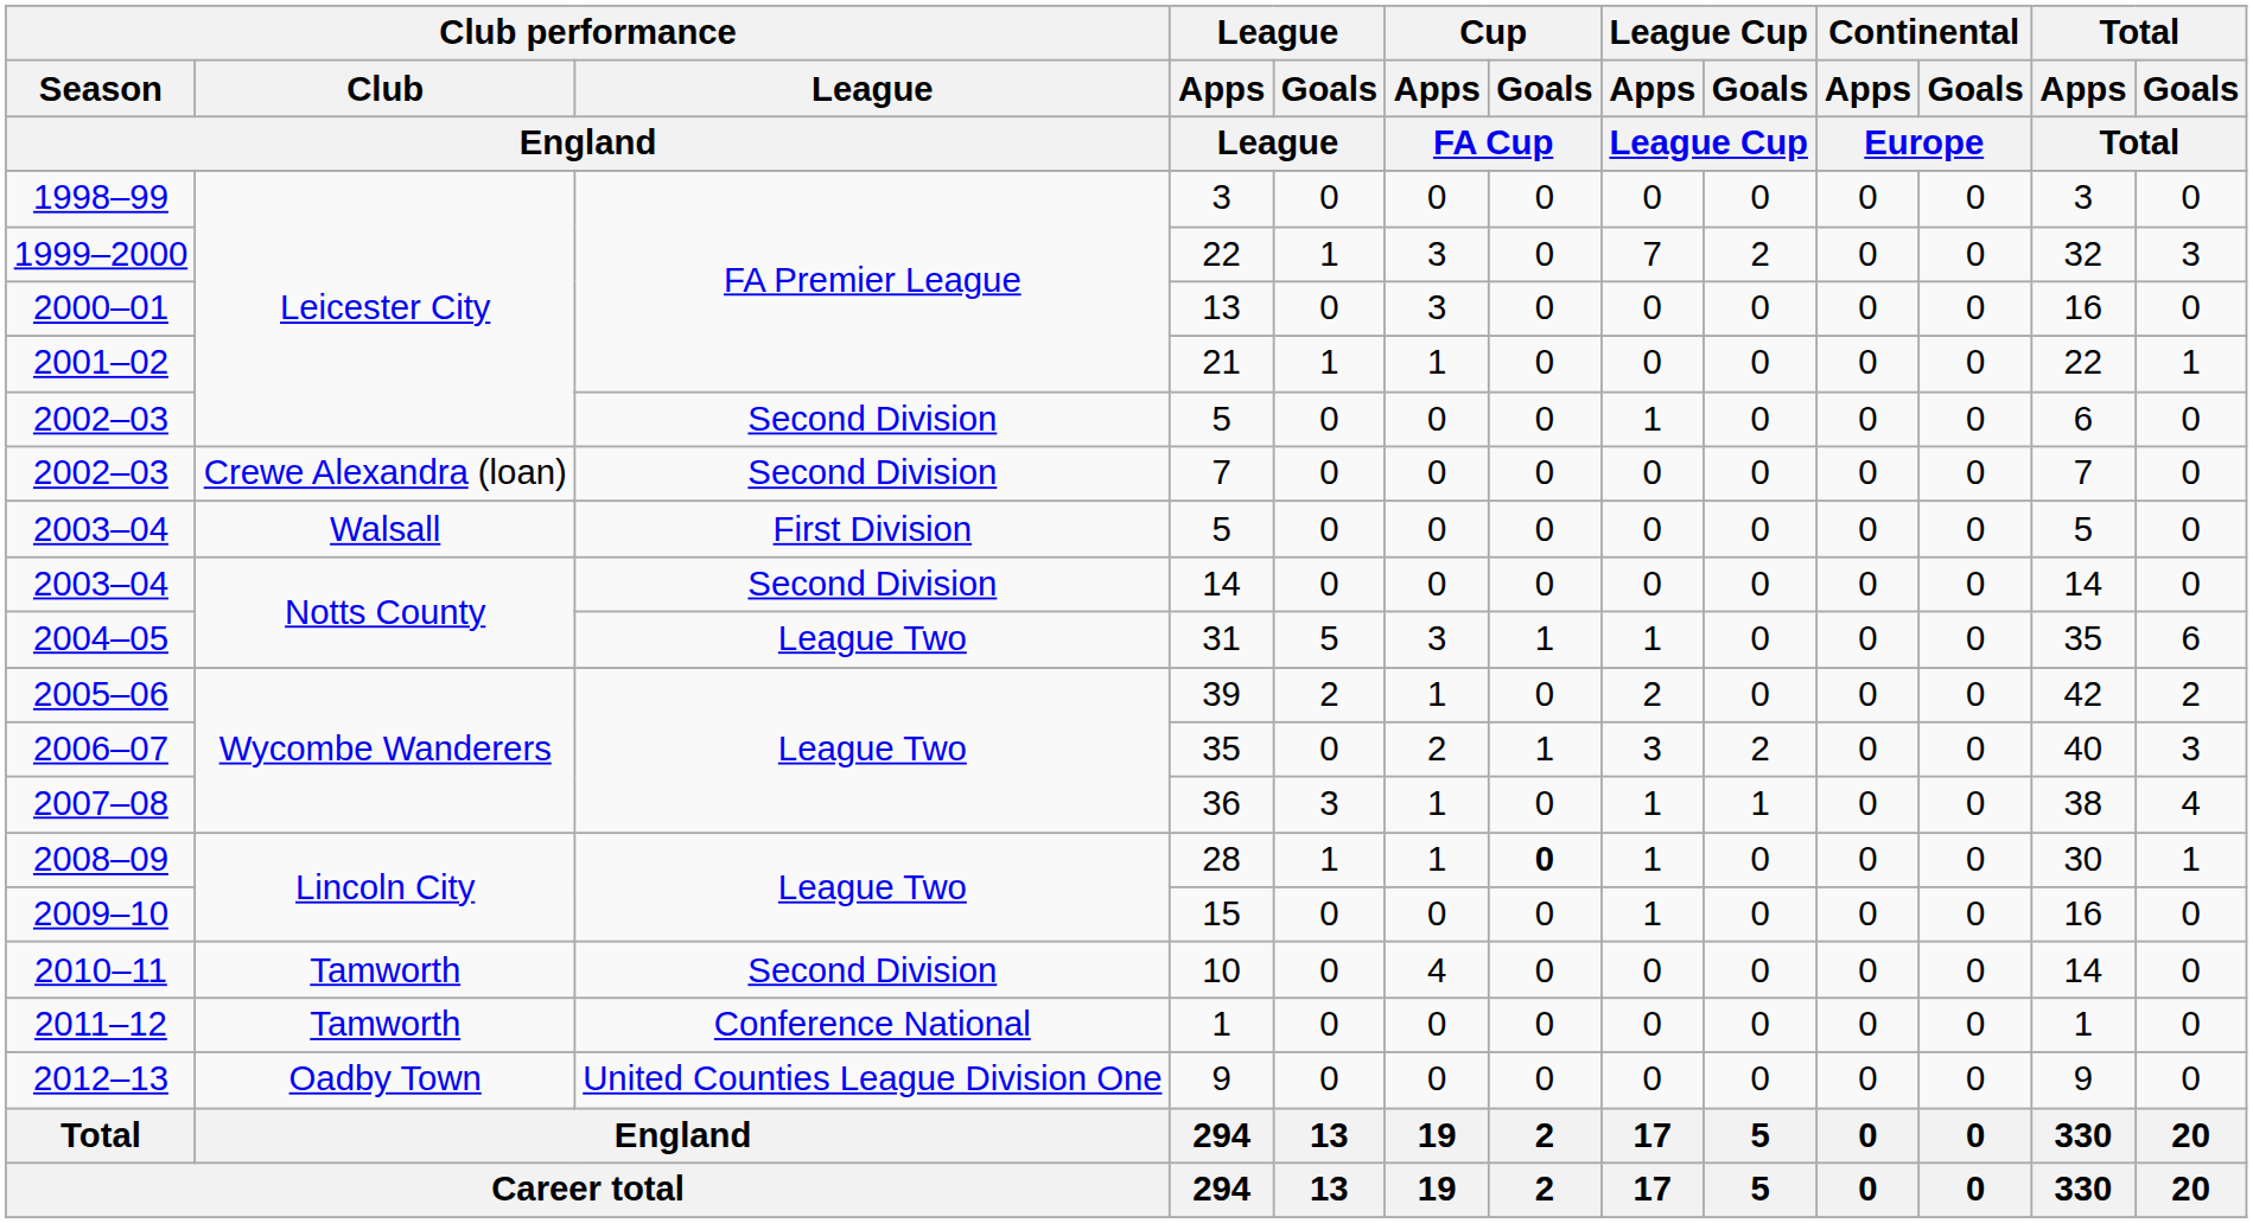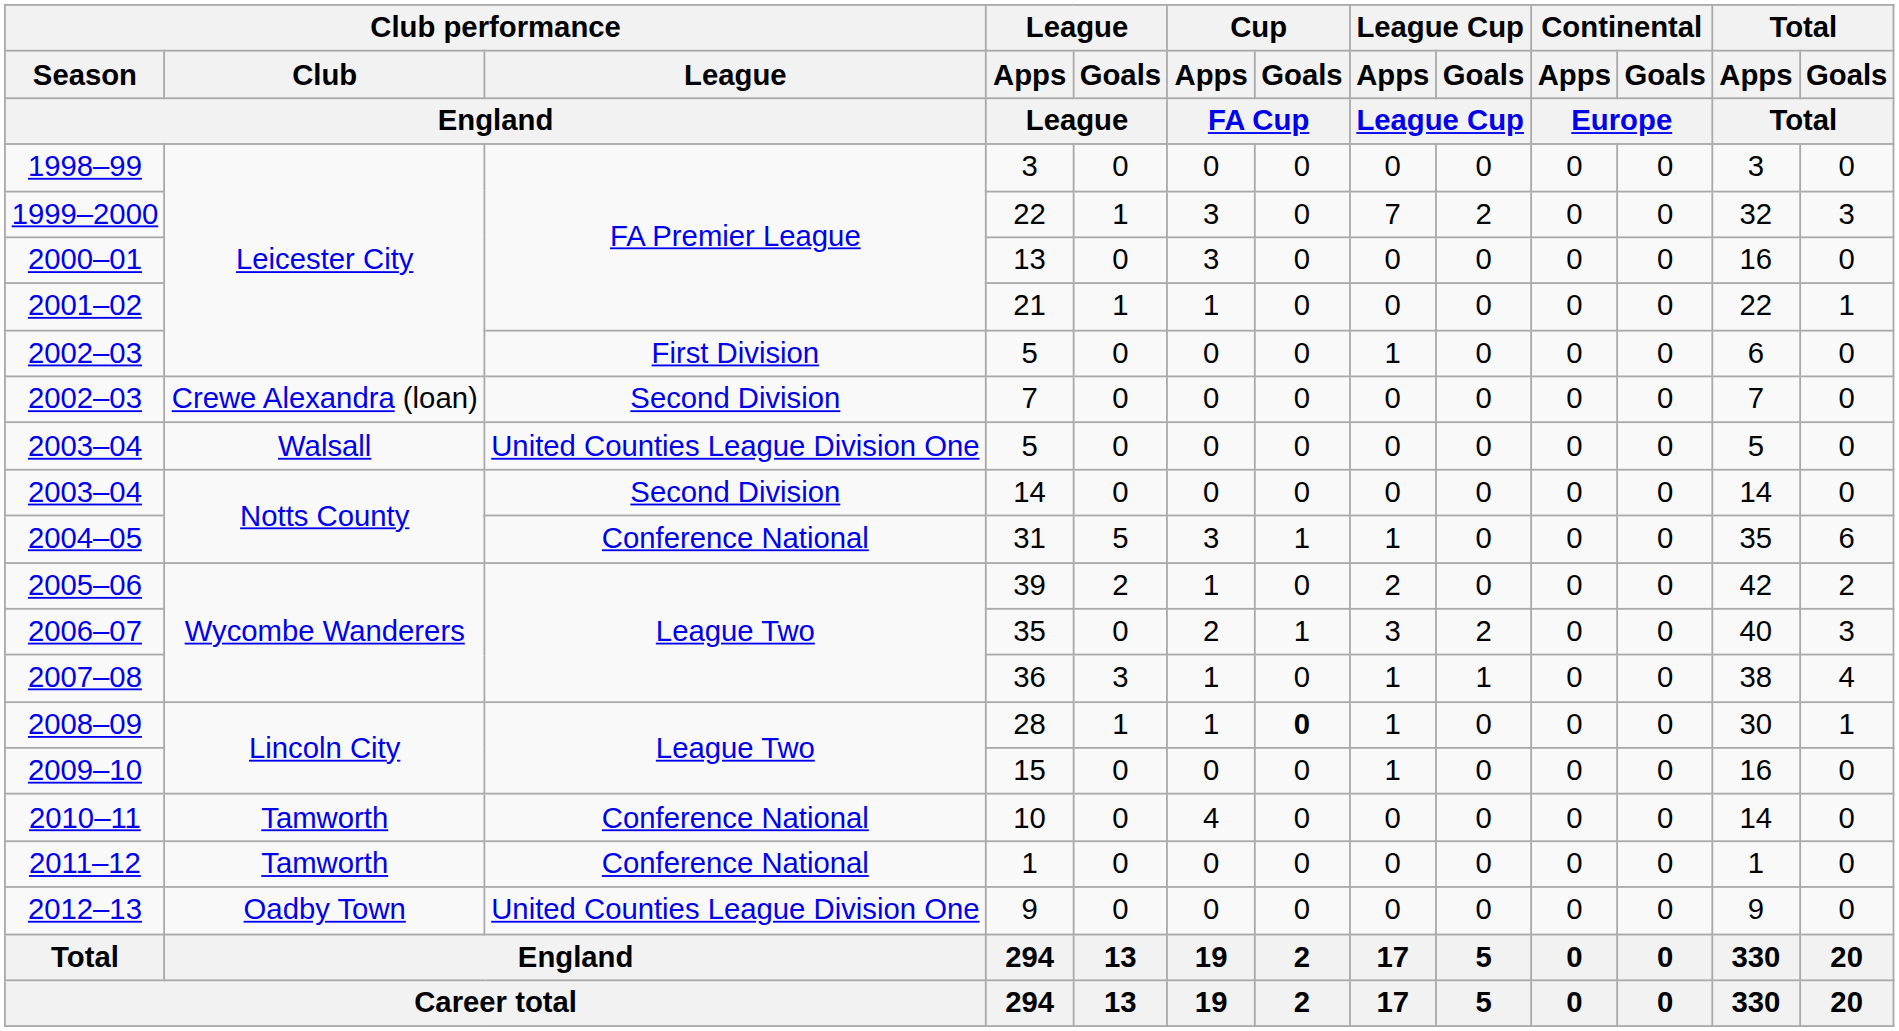 <table class="wikitable" style="text-align:center">
 <tr>
 <th colspan=3>Club performance</th>
 <th colspan=2>League</th>
 <th colspan=2>Cup</th>
 <th colspan=2>League Cup</th>
 <th colspan=2>Continental</th>
 <th colspan=2>Total</th>
 </tr>
 <tr>
 <th>Season</th>
 <th>Club</th>
 <th>League</th>
 <th>Apps</th>
 <th>Goals</th>
 <th>Apps</th>
 <th>Goals</th>
 <th>Apps</th>
 <th>Goals</th>
 <th>Apps</th>
 <th>Goals</th>
 <th>Apps</th>
 <th>Goals</th>
 </tr>
 <tr>
 <th colspan=3>England</th>
 <th colspan=2>League</th>
 <th colspan=2><a href='#'>FA Cup</a></th>
 <th colspan=2><a href='#'>League Cup</a></th>
 <th colspan=2><a href='#'>Europe</a></th>
 <th colspan=2>Total</th>
 </tr>
 <tr>
 <td><a href='#'>1998–99</a></td>
 <td rowspan="5"><a href='#'>Leicester City</a></td>
 <td rowspan="4"><a href='#'>FA Premier League</a></td>
 <td>3</td>
 <td>0</td>
 <td>0</td>
 <td>0</td>
 <td>0</td>
 <td>0</td>
 <td>0</td>
 <td>0</td>
 <td>3</td>
 <td>0</td>
 </tr>
 <tr>
 <td><a href='#'>1999–2000</a></td>
 <td>22</td>
 <td>1</td>
 <td>3</td>
 <td>0</td>
 <td>7</td>
 <td>2</td>
 <td>0</td>
 <td>0</td>
 <td>32</td>
 <td>3</td>
 </tr>
 <tr>
 <td><a href='#'>2000–01</a></td>
 <td>13</td>
 <td>0</td>
 <td>3</td>
 <td>0</td>
 <td>0</td>
 <td>0</td>
 <td>0</td>
 <td>0</td>
 <td>16</td>
 <td>0</td>
 </tr>
 <tr>
 <td><a href='#'>2001–02</a></td>
 <td>21</td>
 <td>1</td>
 <td>1</td>
 <td>0</td>
 <td>0</td>
 <td>0</td>
 <td>0</td>
 <td>0</td>
 <td>22</td>
 <td>1</td>
 </tr>
 <tr>
 <td><a href='#'>2002–03</a></td>
-<td><a href='#'>Second Division</a></td>
+<td><a href='#'>First Division</a></td>
 <td>5</td>
 <td>0</td>
 <td>0</td>
 <td>0</td>
 <td>1</td>
 <td>0</td>
 <td>0</td>
 <td>0</td>
 <td>6</td>
 <td>0</td>
 </tr>
 <tr>
 <td><a href='#'>2002–03</a></td>
 <td><a href='#'>Crewe Alexandra</a> (loan)</td>
 <td><a href='#'>Second Division</a></td>
 <td>7</td>
 <td>0</td>
 <td>0</td>
 <td>0</td>
 <td>0</td>
 <td>0</td>
 <td>0</td>
 <td>0</td>
 <td>7</td>
 <td>0</td>
 </tr>
 <tr>
 <td><a href='#'>2003–04</a></td>
 <td><a href='#'>Walsall</a></td>
-<td><a href='#'>First Division</a></td>
+<td><a href='#'>United Counties League Division One</a></td>
 <td>5</td>
 <td>0</td>
 <td>0</td>
 <td>0</td>
 <td>0</td>
 <td>0</td>
 <td>0</td>
 <td>0</td>
 <td>5</td>
 <td>0</td>
 </tr>
 <tr>
 <td><a href='#'>2003–04</a></td>
 <td rowspan="2"><a href='#'>Notts County</a></td>
 <td><a href='#'>Second Division</a></td>
 <td>14</td>
 <td>0</td>
 <td>0</td>
 <td>0</td>
 <td>0</td>
 <td>0</td>
 <td>0</td>
 <td>0</td>
 <td>14</td>
 <td>0</td>
 </tr>
 <tr>
 <td><a href='#'>2004–05</a></td>
-<td><a href='#'>League Two</a></td>
+<td><a href='#'>Conference National</a></td>
 <td>31</td>
 <td>5</td>
 <td>3</td>
 <td>1</td>
 <td>1</td>
 <td>0</td>
 <td>0</td>
 <td>0</td>
 <td>35</td>
 <td>6</td>
 </tr>
 <tr>
 <td><a href='#'>2005–06</a></td>
 <td rowspan="3"><a href='#'>Wycombe Wanderers</a></td>
 <td rowspan="3"><a href='#'>League Two</a></td>
 <td>39</td>
 <td>2</td>
 <td>1</td>
 <td>0</td>
 <td>2</td>
 <td>0</td>
 <td>0</td>
 <td>0</td>
 <td>42</td>
 <td>2</td>
 </tr>
 <tr>
 <td><a href='#'>2006–07</a></td>
 <td>35</td>
 <td>0</td>
 <td>2</td>
 <td>1</td>
 <td>3</td>
 <td>2</td>
 <td>0</td>
 <td>0</td>
 <td>40</td>
 <td>3</td>
 </tr>
 <tr>
 <td><a href='#'>2007–08</a></td>
 <td>36</td>
 <td>3</td>
 <td>1</td>
 <td>0</td>
 <td>1</td>
 <td>1</td>
 <td>0</td>
 <td>0</td>
 <td>38</td>
 <td>4</td>
 </tr>
 <tr>
 <td><a href='#'>2008–09</a></td>
 <td rowspan="2"><a href='#'>Lincoln City</a></td>
 <td rowspan="2"><a href='#'>League Two</a></td>
 <td>28</td>
 <td>1</td>
 <td>1</td>
 <td><strong>0</strong></td>
 <td>1</td>
 <td>0</td>
 <td>0</td>
 <td>0</td>
 <td>30</td>
 <td>1</td>
 </tr>
 <tr>
 <td><a href='#'>2009–10</a></td>
 <td>15</td>
 <td>0</td>
 <td>0</td>
 <td>0</td>
 <td>1</td>
 <td>0</td>
 <td>0</td>
 <td>0</td>
 <td>16</td>
 <td>0</td>
 </tr>
 <tr>
 <td><a href='#'>2010–11</a></td>
 <td><a href='#'>Tamworth</a></td>
-<td><a href='#'>Second Division</a></td>
+<td><a href='#'>Conference National</a></td>
 <td>10</td>
 <td>0</td>
 <td>4</td>
 <td>0</td>
 <td>0</td>
 <td>0</td>
 <td>0</td>
 <td>0</td>
 <td>14</td>
 <td>0</td>
 </tr>
 <tr>
 <td><a href='#'>2011–12</a></td>
 <td><a href='#'>Tamworth</a></td>
 <td><a href='#'>Conference National</a></td>
 <td>1</td>
 <td>0</td>
 <td>0</td>
 <td>0</td>
 <td>0</td>
 <td>0</td>
 <td>0</td>
 <td>0</td>
 <td>1</td>
 <td>0</td>
 </tr>
 <tr>
 <td><a href='#'>2012–13</a></td>
 <td><a href='#'>Oadby Town</a></td>
 <td><a href='#'>United Counties League Division One</a></td>
 <td>9</td>
 <td>0</td>
 <td>0</td>
 <td>0</td>
 <td>0</td>
 <td>0</td>
 <td>0</td>
 <td>0</td>
 <td>9</td>
 <td>0</td>
 </tr>
 <tr>
 <th>Total</th>
 <th colspan=2>England</th>
 <th>294</th>
 <th>13</th>
 <th>19</th>
 <th>2</th>
 <th>17</th>
 <th>5</th>
 <th>0</th>
 <th>0</th>
 <th>330</th>
 <th>20</th>
 </tr>
 <tr>
 <th colspan=3>Career total</th>
 <th>294</th>
 <th>13</th>
 <th>19</th>
 <th>2</th>
 <th>17</th>
 <th>5</th>
 <th>0</th>
 <th>0</th>
 <th>330</th>
 <th>20</th>
 </tr>
 </table>
